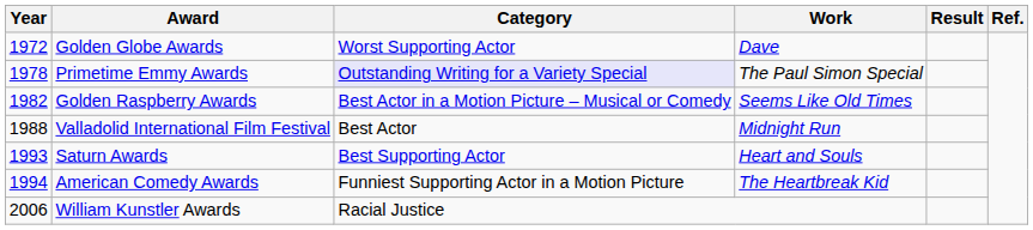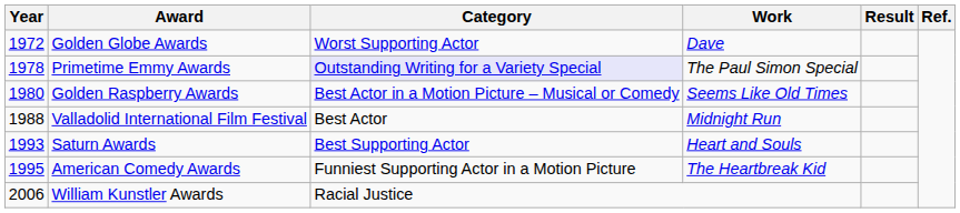 <table class="wikitable">
 <tr>
 <th>Year</th>
 <th>Award</th>
 <th>Category</th>
 <th>Work</th>
 <th>Result</th>
 <th>Ref.</th>
 </tr>
 <tr>
 <td><a href='#'>1972</a></td>
 <td><a href='#'>Golden Globe Awards</a></td>
 <td><a href='#'>Worst Supporting Actor</a></td>
 <td><em><a href='#'>Dave</a></em></td>
 <td></td>
 <td rowspan=8></td>
 </tr>
 <tr>
 <td><a href='#'>1978</a></td>
 <td><a href='#'>Primetime Emmy Awards</a></td>
 <td style="background: lavender;"><a href='#'>Outstanding Writing for a Variety Special</a></td>
 <td><em>The Paul Simon Special</em></td>
 <td></td>
 </tr>
 <tr>
-<td><a href='#'>1982</a></td>
+<td><a href='#'>1980</a></td>
 <td><a href='#'>Golden Raspberry Awards</a></td>
 <td><a href='#'>Best Actor in a Motion Picture – Musical or Comedy</a></td>
 <td><em><a href='#'>Seems Like Old Times</a></em></td>
 <td></td>
 </tr>
 <tr>
 <td>1988</td>
 <td><a href='#'>Valladolid International Film Festival</a></td>
 <td>Best Actor</td>
 <td><em><a href='#'>Midnight Run</a></em></td>
 <td></td>
 </tr>
 <tr>
 <td><a href='#'>1993</a></td>
 <td><a href='#'>Saturn Awards</a></td>
 <td><a href='#'>Best Supporting Actor</a></td>
 <td><em><a href='#'>Heart and Souls</a></em></td>
 <td></td>
 </tr>
 <tr>
-<td><a href='#'>1994</a></td>
+<td><a href='#'>1995</a></td>
 <td><a href='#'>American Comedy Awards</a></td>
 <td>Funniest Supporting Actor in a Motion Picture</td>
 <td><em><a href='#'>The Heartbreak Kid</a></em></td>
 <td></td>
 </tr>
 <tr>
 <td>2006</td>
 <td><a href='#'>William Kunstler</a> Awards</td>
 <td colspan="2">Racial Justice</td>
 <td></td>
 </tr>
 </table>
